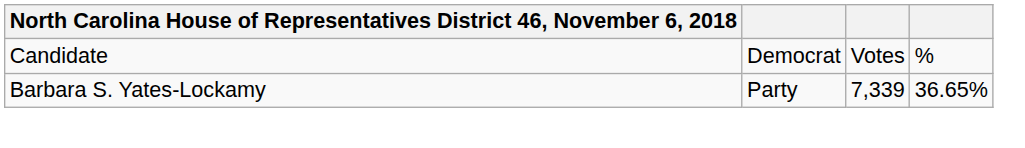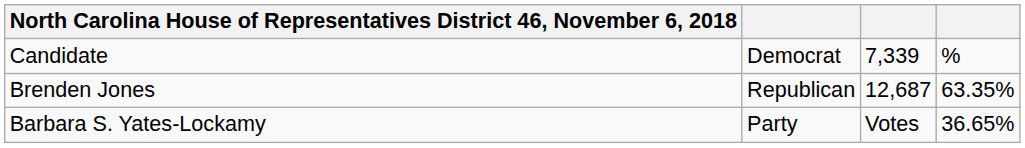 <table class="wikitable">
 <tr>
 <th>North Carolina House of Representatives District 46, November 6, 2018</th>
 <th></th>
 <th></th>
 <th></th>
 </tr>
 <tr>
 <td>Candidate</td>
 <td>Democrat</td>
-<td>Votes</td>
+<td>7,339</td>
 <td>%</td>
+</tr>
+<tr>
+<td>Brenden Jones</td>
+<td>Republican</td>
+<td>12,687</td>
+<td>63.35%</td>
 </tr>
 <tr>
 <td>Barbara S. Yates-Lockamy</td>
 <td>Party</td>
-<td>7,339</td>
+<td>Votes</td>
 <td>36.65%</td>
 </tr>
 </table>
